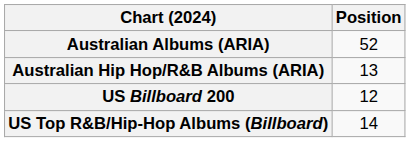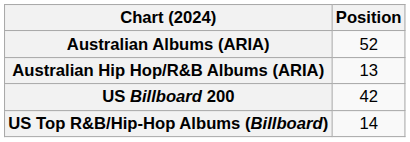 <table class="wikitable sortable plainrowheaders" style="text-align:center">
 <tr>
 <th scope="col">Chart (2024)</th>
 <th scope="col">Position</th>
 </tr>
 <tr>
 <th scope="row">Australian Albums (ARIA)</th>
 <td>52</td>
 </tr>
 <tr>
 <th scope="row">Australian Hip Hop/R&B Albums (ARIA)</th>
 <td>13</td>
 </tr>
 <tr>
 <th scope="row">US <em>Billboard</em> 200</th>
-<td>12</td>
+<td>42</td>
 </tr>
 <tr>
 <th scope="row">US Top R&B/Hip-Hop Albums (<em>Billboard</em>)</th>
 <td>14</td>
 </tr>
 </table>
